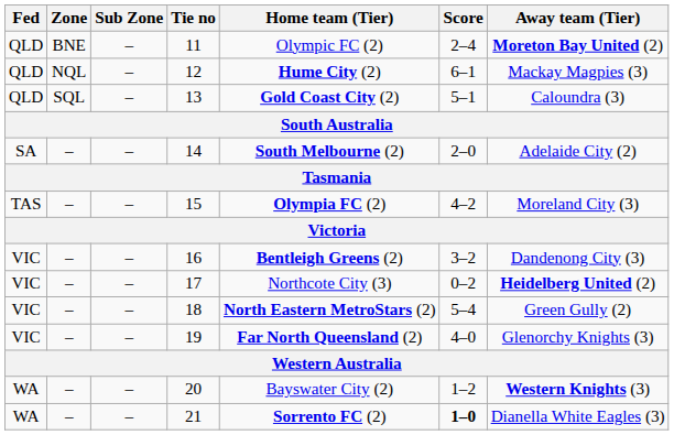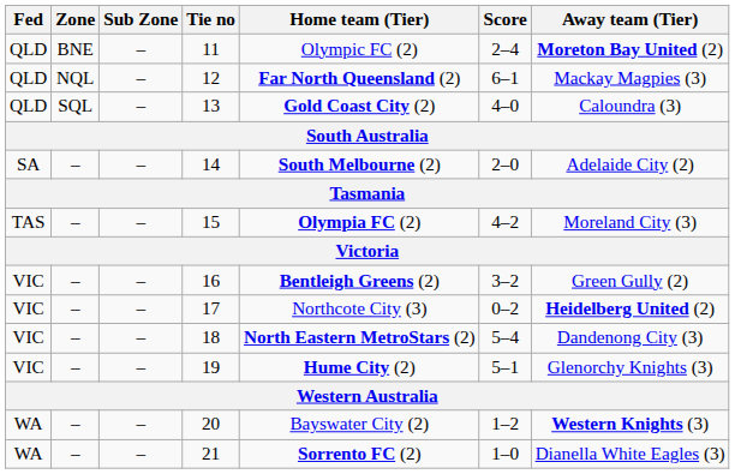 <table class="wikitable" style="text-align:center">
 <tr>
 <th>Fed</th>
 <th>Zone</th>
 <th>Sub Zone</th>
 <th>Tie no</th>
 <th>Home team (Tier)</th>
 <th>Score</th>
 <th>Away team (Tier)</th>
 </tr>
 <tr>
 <td>QLD</td>
 <td>BNE</td>
 <td>–</td>
 <td>11</td>
 <td><a href='#'>Olympic FC</a> (2)</td>
 <td>2–4</td>
 <td><strong><a href='#'>Moreton Bay United</a></strong> (2)</td>
 </tr>
 <tr>
 <td>QLD</td>
 <td>NQL</td>
 <td>–</td>
 <td>12</td>
-<td><strong><a href='#'>Hume City</a></strong> (2)</td>
+<td><strong><a href='#'>Far North Queensland</a></strong> (2)</td>
 <td>6–1</td>
 <td><a href='#'>Mackay Magpies</a> (3)</td>
 </tr>
 <tr>
 <td>QLD</td>
 <td>SQL</td>
 <td>–</td>
 <td>13</td>
 <td><strong><a href='#'>Gold Coast City</a></strong> (2)</td>
-<td>5–1</td>
+<td>4–0</td>
 <td><a href='#'>Caloundra</a> (3)</td>
 </tr>
 <tr>
 <th colspan=7><a href='#'>South Australia</a></th>
 </tr>
 <tr>
 <td>SA</td>
 <td>–</td>
 <td>–</td>
 <td>14</td>
 <td><strong><a href='#'>South Melbourne</a></strong> (2)</td>
 <td>2–0</td>
 <td><a href='#'>Adelaide City</a> (2)</td>
 </tr>
 <tr>
 <th colspan=7><a href='#'>Tasmania</a></th>
 </tr>
 <tr>
 <td>TAS</td>
 <td>–</td>
 <td>–</td>
 <td>15</td>
 <td><strong><a href='#'>Olympia FC</a></strong> (2)</td>
 <td>4–2</td>
 <td><a href='#'>Moreland City</a> (3)</td>
 </tr>
 <tr>
 <th colspan=7><a href='#'>Victoria</a></th>
 </tr>
 <tr>
 <td>VIC</td>
 <td>–</td>
 <td>–</td>
 <td>16</td>
 <td><strong><a href='#'>Bentleigh Greens</a></strong> (2)</td>
 <td>3–2</td>
-<td><a href='#'>Dandenong City</a> (3)</td>
+<td><a href='#'>Green Gully</a> (2)</td>
 </tr>
 <tr>
 <td>VIC</td>
 <td>–</td>
 <td>–</td>
 <td>17</td>
 <td><a href='#'>Northcote City</a> (3)</td>
 <td>0–2</td>
 <td><strong><a href='#'>Heidelberg United</a></strong> (2)</td>
 </tr>
 <tr>
 <td>VIC</td>
 <td>–</td>
 <td>–</td>
 <td>18</td>
 <td><strong><a href='#'>North Eastern MetroStars</a></strong> (2)</td>
 <td>5–4</td>
-<td><a href='#'>Green Gully</a> (2)</td>
+<td><a href='#'>Dandenong City</a> (3)</td>
 </tr>
 <tr>
 <td>VIC</td>
 <td>–</td>
 <td>–</td>
 <td>19</td>
-<td><strong><a href='#'>Far North Queensland</a></strong> (2)</td>
-<td>4–0</td>
+<td><strong><a href='#'>Hume City</a></strong> (2)</td>
+<td>5–1</td>
 <td><a href='#'>Glenorchy Knights</a> (3)</td>
 </tr>
 <tr>
 <th colspan=7><a href='#'>Western Australia</a></th>
 </tr>
 <tr>
 <td>WA</td>
 <td>–</td>
 <td>–</td>
 <td>20</td>
 <td><a href='#'>Bayswater City</a> (2)</td>
 <td>1–2</td>
 <td><strong><a href='#'>Western Knights</a></strong> (3)</td>
 </tr>
 <tr>
 <td>WA</td>
 <td>–</td>
 <td>–</td>
 <td>21</td>
 <td><strong><a href='#'>Sorrento FC</a></strong> (2)</td>
-<td><strong>1–0</strong></td>
+<td>1–0</td>
 <td><a href='#'>Dianella White Eagles</a> (3)</td>
 </tr>
 </table>
